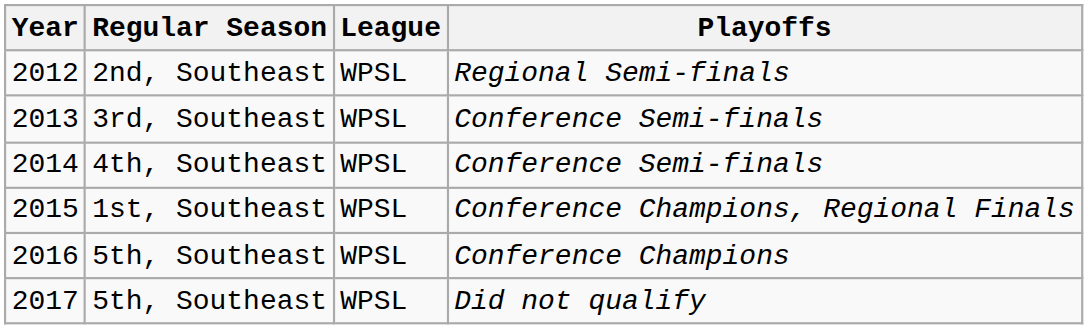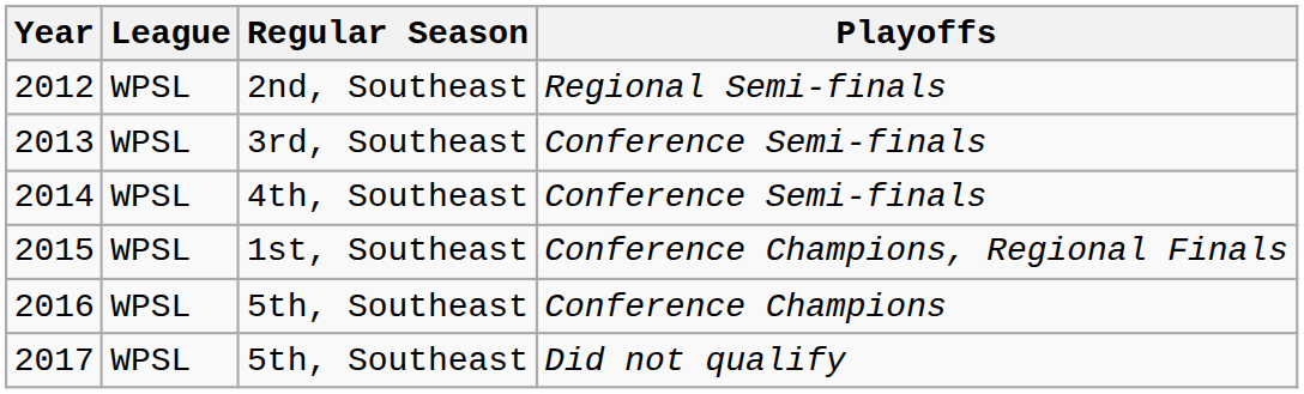 <table class="wikitable">
 <tr>
 <th>Year</th>
+<th>League</th>
 <th>Regular Season</th>
-<th>League</th>
 <th>Playoffs</th>
 </tr>
 <tr>
 <td>2012</td>
+<td>WPSL</td>
 <td>2nd, Southeast</td>
-<td>WPSL</td>
 <td><em>Regional Semi-finals</em></td>
 </tr>
 <tr>
 <td>2013</td>
+<td>WPSL</td>
 <td>3rd, Southeast</td>
-<td>WPSL</td>
 <td><em>Conference Semi-finals</em></td>
 </tr>
 <tr>
 <td>2014</td>
+<td>WPSL</td>
 <td>4th, Southeast</td>
-<td>WPSL</td>
 <td><em>Conference Semi-finals</em></td>
 </tr>
 <tr>
 <td>2015</td>
+<td>WPSL</td>
 <td>1st, Southeast</td>
-<td>WPSL</td>
 <td><em>Conference Champions, Regional Finals</em></td>
 </tr>
 <tr>
 <td>2016</td>
+<td>WPSL</td>
 <td>5th, Southeast</td>
-<td>WPSL</td>
 <td><em>Conference Champions</em></td>
 </tr>
 <tr>
 <td>2017</td>
+<td>WPSL</td>
 <td>5th, Southeast</td>
-<td>WPSL</td>
 <td><em>Did not qualify</em></td>
 </tr>
 </table>
